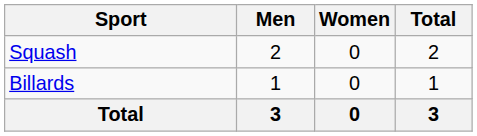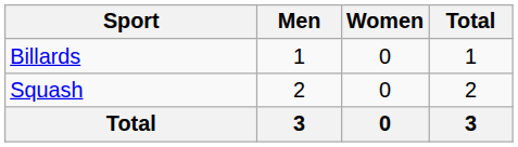 <table class="wikitable sortable" style="text-align:center;">
 <tr>
 <th width=180>Sport</th>
 <th width=55>Men</th>
 <th width=55>Women</th>
 <th width=55>Total</th>
 </tr>
 <tr>
+<td align=left><a href='#'>Billards</a></td>
+<td>1</td>
+<td>0</td>
+<td>1</td>
+</tr>
+<tr>
 <td align=left><a href='#'>Squash</a></td>
 <td>2</td>
 <td>0</td>
 <td>2</td>
-</tr>
-<tr>
-<td align=left><a href='#'>Billards</a></td>
-<td>1</td>
-<td>0</td>
-<td>1</td>
 </tr>
 <tr>
 <th>Total</th>
 <th>3</th>
 <th>0</th>
 <th>3</th>
 </tr>
 </table>
